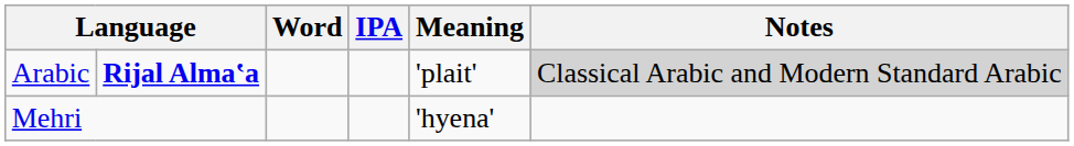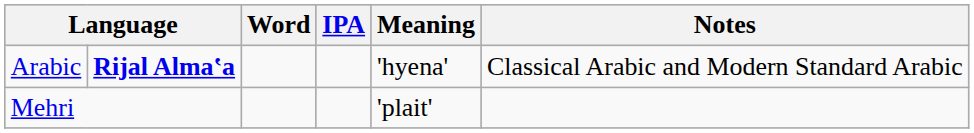 <table class="wikitable">
 <tr>
 <th colspan="2">Language</th>
 <th>Word</th>
 <th><a href='#'>IPA</a></th>
 <th>Meaning</th>
 <th>Notes</th>
 </tr>
 <tr>
 <td><a href='#'>Arabic</a></td>
 <td><strong><a href='#'>Rijal Almaʽa</a></strong></td>
 <td></td>
 <td></td>
-<td>'plait'</td>
-<td style="background: lightgrey;">Classical Arabic  and Modern Standard Arabic </td>
+<td>'hyena'</td>
+<td>Classical Arabic  and Modern Standard Arabic </td>
 </tr>
 <tr>
 <td colspan=2><a href='#'>Mehri</a></td>
 <td></td>
 <td></td>
-<td>'hyena'</td>
+<td>'plait'</td>
 <td></td>
 </tr>
 </table>
